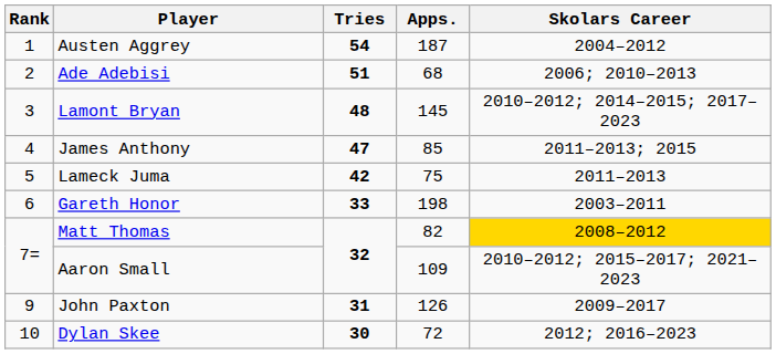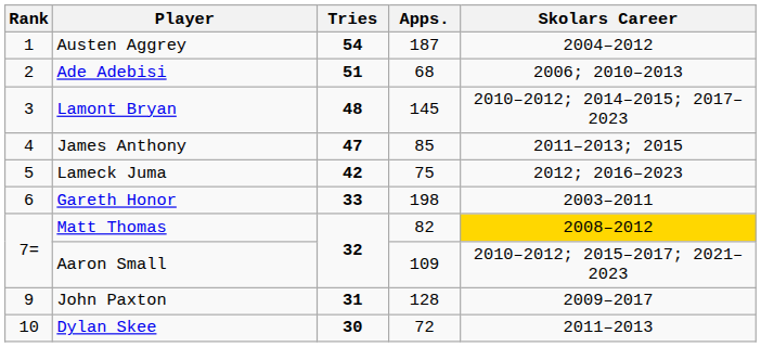 <table class="wikitable sortable" style="text-align:center;">
 <tr>
 <th width="25">Rank</th>
 <th style="width:200px;">Player</th>
 <th width="50">Tries</th>
 <th width="50">Apps.</th>
 <th style="width:225px;">Skolars Career</th>
 </tr>
 <tr>
 <td>1</td>
 <td align="left"> Austen Aggrey</td>
 <td><strong>54</strong></td>
 <td>187</td>
 <td>2004–2012</td>
 </tr>
 <tr>
 <td>2</td>
 <td align="left"> <a href='#'>Ade Adebisi</a></td>
 <td><strong>51</strong></td>
 <td>68</td>
 <td>2006; 2010–2013</td>
 </tr>
 <tr>
 <td>3</td>
 <td align="left"> <a href='#'>Lamont Bryan</a></td>
 <td><strong>48</strong></td>
 <td>145</td>
 <td>2010–2012; 2014–2015; 2017–2023</td>
 </tr>
 <tr>
 <td>4</td>
 <td align="left"> James Anthony</td>
 <td><strong>47</strong></td>
 <td>85</td>
 <td>2011–2013; 2015</td>
 </tr>
 <tr>
 <td>5</td>
 <td align="left"> Lameck Juma</td>
 <td><strong>42</strong></td>
 <td>75</td>
-<td>2011–2013</td>
+<td>2012; 2016–2023</td>
 </tr>
 <tr>
 <td>6</td>
 <td align="left"> <a href='#'>Gareth Honor</a></td>
 <td><strong>33</strong></td>
 <td>198</td>
 <td>2003–2011</td>
 </tr>
 <tr>
 <td rowspan=2>7=</td>
 <td align="left"> <a href='#'>Matt Thomas</a></td>
 <td rowspan=2><strong>32</strong></td>
 <td>82</td>
 <td style="background: gold;">2008–2012</td>
 </tr>
 <tr>
 <td align="left"> Aaron Small</td>
 <td>109</td>
 <td>2010–2012; 2015–2017; 2021–2023</td>
 </tr>
 <tr>
 <td>9</td>
 <td align="left"> John Paxton</td>
 <td><strong>31</strong></td>
-<td>126</td>
+<td>128</td>
 <td>2009–2017</td>
 </tr>
 <tr>
 <td>10</td>
 <td align="left"> <a href='#'>Dylan Skee</a></td>
 <td><strong>30</strong></td>
 <td>72</td>
-<td>2012; 2016–2023</td>
+<td>2011–2013</td>
 </tr>
 </table>
